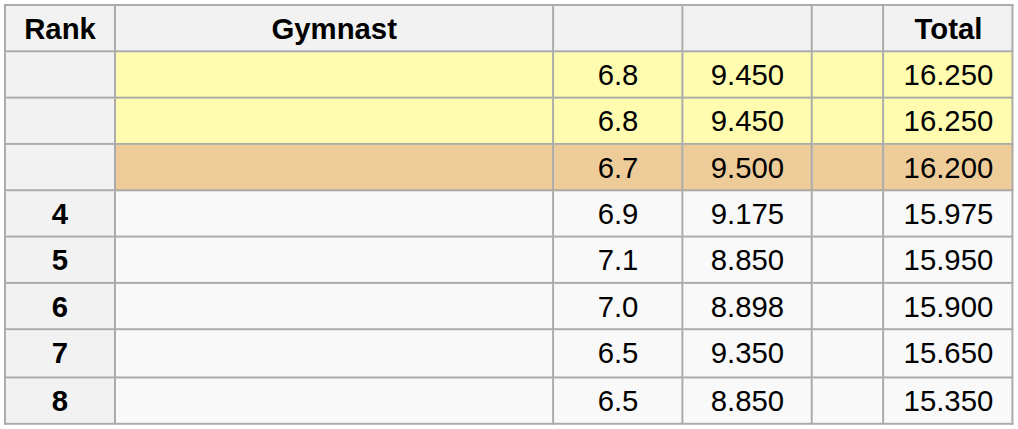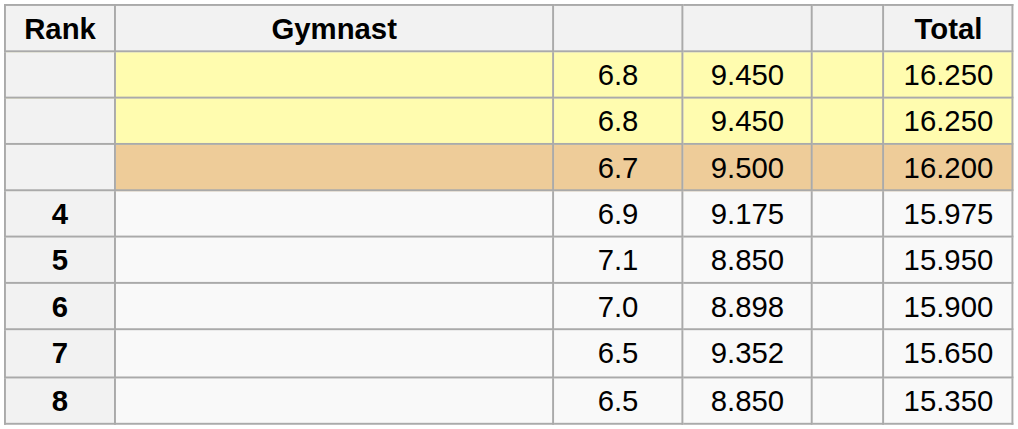 <table class="wikitable sortable" style="text-align:center; font-size:95%">
 <tr>
 <th scope="col" style="width:50px;">Rank</th>
 <th scope="col" style="width:220px;">Gymnast</th>
 <th scope="col" style="width:60px;"></th>
 <th scope="col" style="width:60px;"></th>
 <th scope="col" style="width:30px;"></th>
 <th scope="col" style="width:60px;">Total</th>
 </tr>
 <tr style="background:#fffcaf;">
 <th scope=row style="text-align:center"></th>
 <td style="text-align:left;"></td>
 <td>6.8</td>
 <td>9.450</td>
 <td></td>
 <td>16.250</td>
 </tr>
 <tr style="background:#fffcaf;">
 <th scope=row style="text-align:center"></th>
 <td style="text-align:left;"></td>
 <td>6.8</td>
 <td>9.450</td>
 <td></td>
 <td>16.250</td>
 </tr>
 <tr style="background:#ec9;">
 <th scope=row style="text-align:center"></th>
 <td style="text-align:left;"></td>
 <td>6.7</td>
 <td>9.500</td>
 <td></td>
 <td>16.200</td>
 </tr>
 <tr>
 <th scope=row style="text-align:center">4</th>
 <td style="text-align:left;"></td>
 <td>6.9</td>
 <td>9.175</td>
 <td></td>
 <td>15.975</td>
 </tr>
 <tr>
 <th scope=row style="text-align:center">5</th>
 <td style="text-align:left;"></td>
 <td>7.1</td>
 <td>8.850</td>
 <td></td>
 <td>15.950</td>
 </tr>
 <tr>
 <th scope=row style="text-align:center">6</th>
 <td style="text-align:left;"></td>
 <td>7.0</td>
 <td>8.898</td>
 <td></td>
 <td>15.900</td>
 </tr>
 <tr>
 <th scope=row style="text-align:center">7</th>
 <td style="text-align:left;"></td>
 <td>6.5</td>
-<td>9.350</td>
+<td>9.352</td>
 <td></td>
 <td>15.650</td>
 </tr>
 <tr>
 <th scope=row style="text-align:center">8</th>
 <td style="text-align:left;"></td>
 <td>6.5</td>
 <td>8.850</td>
 <td></td>
 <td>15.350</td>
 </tr>
 </table>
